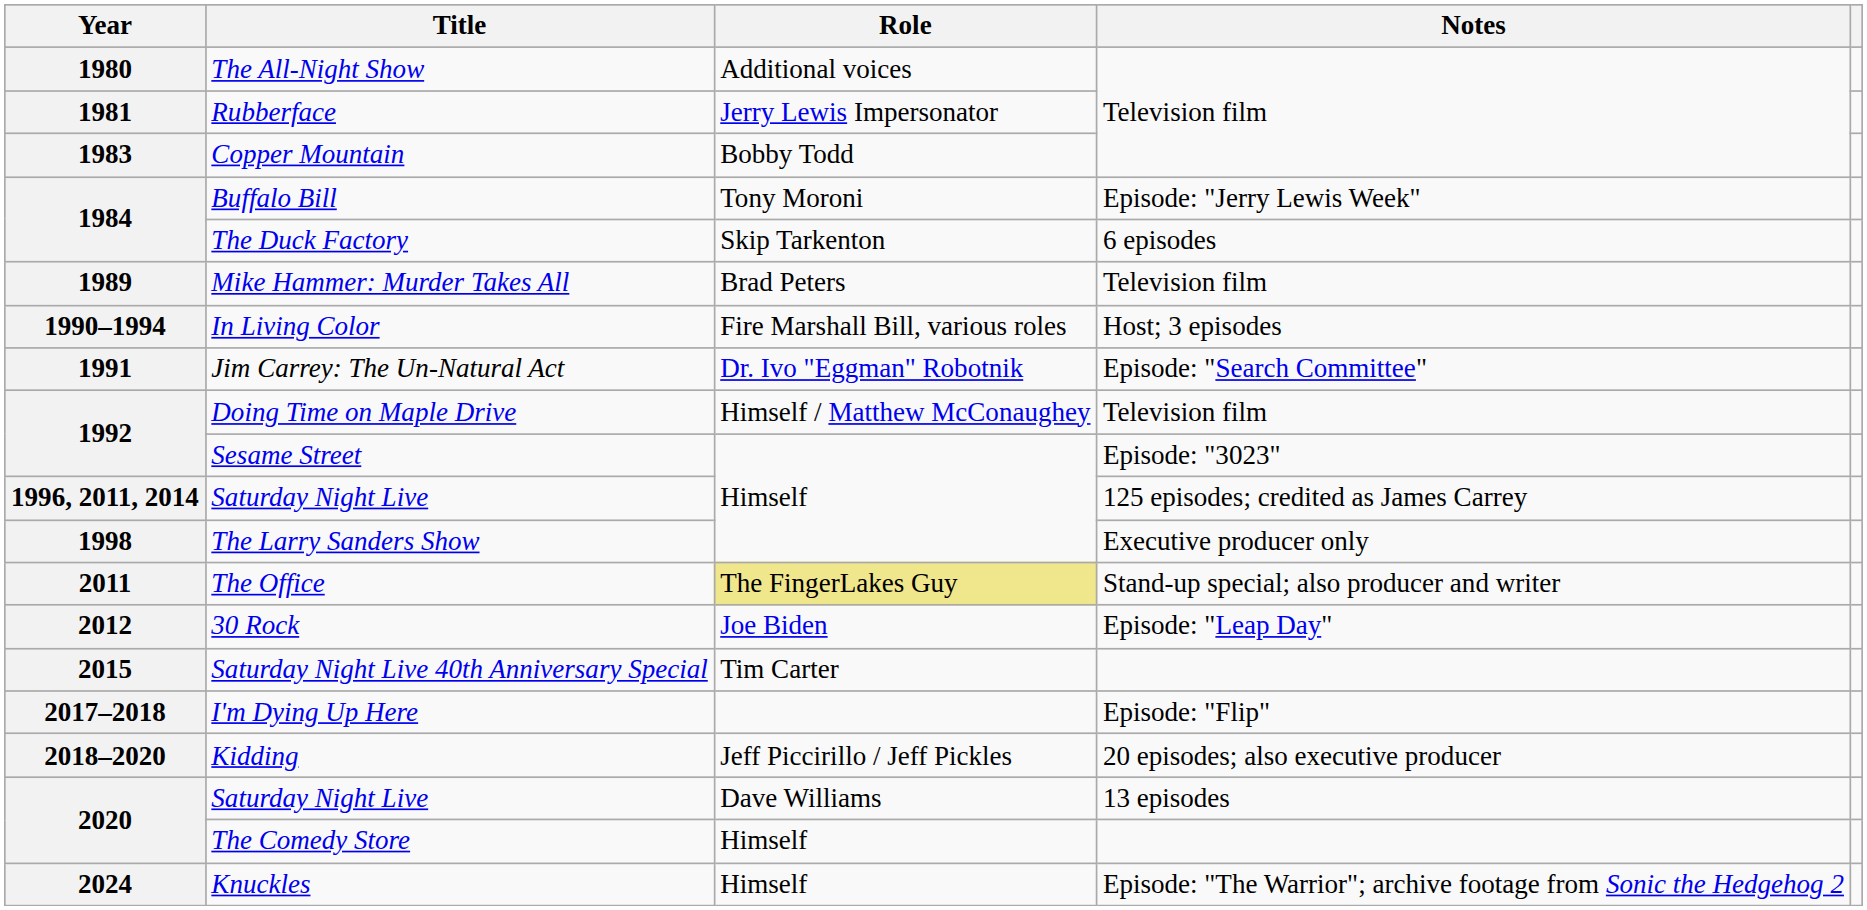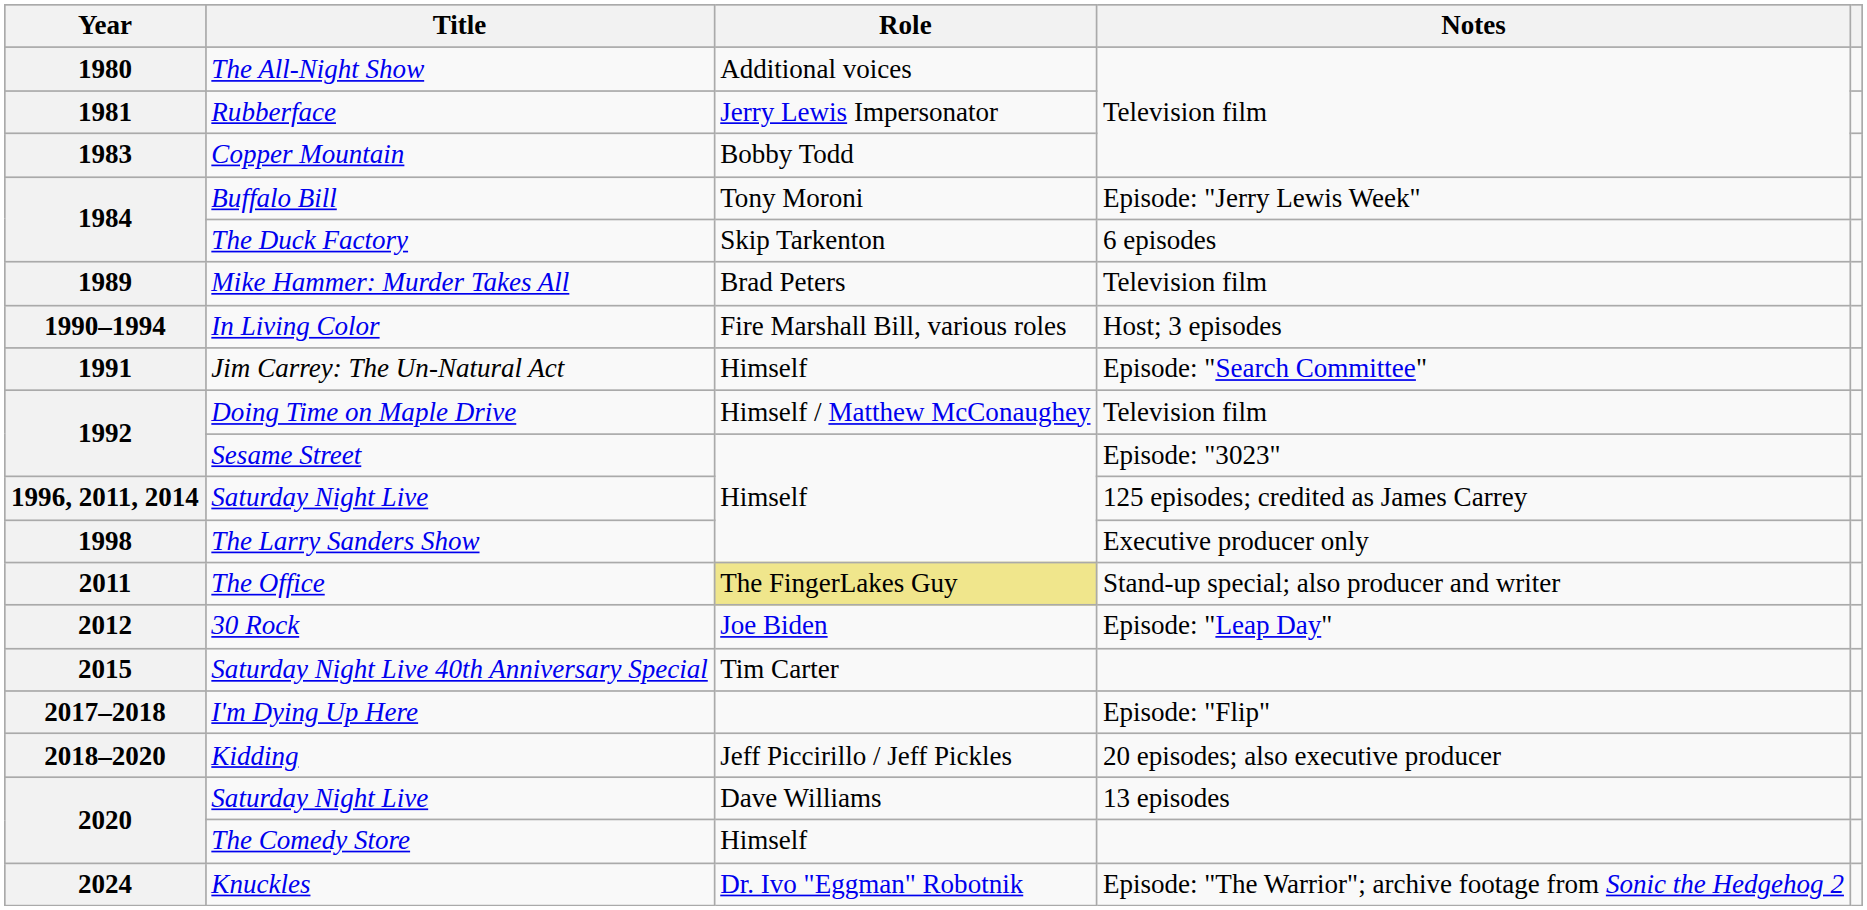 <table class="wikitable plainrowheaders sortable" style="margin-right: 0;">
 <tr>
 <th scope="col">Year</th>
 <th scope="col">Title</th>
 <th scope="col">Role</th>
 <th scope="col" class="unsortable">Notes</th>
 <th scope="col" class="unsortable"></th>
 </tr>
 <tr>
 <th scope="row">1980</th>
 <td data-sort-value="All-Night Show, The"><em><a href='#'>The All-Night Show</a></em></td>
 <td>Additional voices</td>
 <td rowspan="3">Television film</td>
 <td style="text-align:center;"></td>
 </tr>
 <tr>
 <th scope="row">1981</th>
 <td><em><a href='#'>Rubberface</a></em></td>
 <td><a href='#'>Jerry Lewis</a> Impersonator</td>
 <td style="text-align:center;"></td>
 </tr>
 <tr>
 <th scope="row">1983</th>
 <td><em><a href='#'>Copper Mountain</a></em></td>
 <td>Bobby Todd</td>
 <td style="text-align:center;"></td>
 </tr>
 <tr>
 <th rowspan="2" scope="row">1984</th>
 <td><em><a href='#'>Buffalo Bill</a></em></td>
 <td>Tony Moroni</td>
 <td>Episode: "Jerry Lewis Week"</td>
 <td style="text-align:center;"></td>
 </tr>
 <tr>
 <td data-sort-value="Duck Factory, The"><em><a href='#'>The Duck Factory</a></em></td>
 <td>Skip Tarkenton</td>
 <td>6 episodes</td>
 <td style="text-align:center;"></td>
 </tr>
 <tr>
 <th scope="row">1989</th>
 <td><em><a href='#'>Mike Hammer: Murder Takes All</a></em></td>
 <td>Brad Peters</td>
 <td>Television film</td>
 <td style="text-align:center;"></td>
 </tr>
 <tr>
 <th scope="row">1990–1994</th>
 <td><em><a href='#'>In Living Color</a></em></td>
 <td>Fire Marshall Bill, various roles</td>
 <td>Host; 3 episodes</td>
 <td style="text-align:center;"></td>
 </tr>
 <tr>
 <th scope="row">1991</th>
 <td><em>Jim Carrey: The Un-Natural Act</em></td>
-<td><a href='#'>Dr. Ivo "Eggman" Robotnik</a></td>
+<td>Himself</td>
 <td>Episode: "<a href='#'>Search Committee</a>"</td>
 <td style="text-align:center;"></td>
 </tr>
 <tr>
 <th rowspan="2" scope="row">1992</th>
 <td><em><a href='#'>Doing Time on Maple Drive</a></em></td>
 <td>Himself / <a href='#'>Matthew McConaughey</a></td>
 <td>Television film</td>
 <td style="text-align:center;"></td>
 </tr>
 <tr>
 <td><em><a href='#'>Sesame Street</a></em></td>
 <td rowspan="3">Himself</td>
 <td>Episode: "3023"</td>
 <td style="text-align:center;"></td>
 </tr>
 <tr>
 <th scope="row">1996, 2011, 2014</th>
 <td><em><a href='#'>Saturday Night Live</a></em></td>
 <td>125 episodes; credited as James Carrey</td>
 <td style="text-align:center;"></td>
 </tr>
 <tr>
 <th scope="row">1998</th>
 <td data-sort-value="Larry Sanders Show, The"><em><a href='#'>The Larry Sanders Show</a></em></td>
 <td>Executive producer only</td>
 <td style="text-align:center;"></td>
 </tr>
 <tr>
 <th scope="row">2011</th>
 <td data-sort-value="Office, The"><em><a href='#'>The Office</a></em></td>
 <td style="background: khaki;">The FingerLakes Guy</td>
 <td>Stand-up special; also producer and writer</td>
 <td style="text-align:center;"></td>
 </tr>
 <tr>
 <th scope="row">2012</th>
 <td><em><a href='#'>30 Rock</a></em></td>
 <td><a href='#'>Joe Biden</a></td>
 <td>Episode: "<a href='#'>Leap Day</a>"</td>
 <td style="text-align:center;"></td>
 </tr>
 <tr>
 <th scope="row">2015</th>
 <td><em><a href='#'>Saturday Night Live 40th Anniversary Special</a></em></td>
 <td>Tim Carter</td>
 <td></td>
 <td style="text-align:center;"></td>
 </tr>
 <tr>
 <th scope="row">2017–2018</th>
 <td><em><a href='#'>I'm Dying Up Here</a></em></td>
 <td></td>
 <td>Episode: "Flip"</td>
 <td style="text-align:center;"></td>
 </tr>
 <tr>
 <th scope="row">2018–2020</th>
 <td><em><a href='#'>Kidding</a></em></td>
 <td>Jeff Piccirillo / Jeff Pickles</td>
 <td>20 episodes; also executive producer</td>
 <td style="text-align:center;"></td>
 </tr>
 <tr>
 <th rowspan="2" scope="row">2020</th>
 <td><em><a href='#'>Saturday Night Live</a></em></td>
 <td>Dave Williams</td>
 <td>13 episodes</td>
 <td style="text-align:center;"></td>
 </tr>
 <tr>
 <td><em><a href='#'>The Comedy Store</a></em></td>
 <td>Himself</td>
 <td></td>
 <td style="text-align:center;"></td>
 </tr>
 <tr>
 <th scope="row">2024</th>
 <td><em><a href='#'> Knuckles</a></em></td>
-<td>Himself</td>
+<td><a href='#'>Dr. Ivo "Eggman" Robotnik</a></td>
 <td>Episode: "The Warrior"; archive footage from <em><a href='#'>Sonic the Hedgehog 2</a></em></td>
 <td></td>
 </tr>
 </table>
